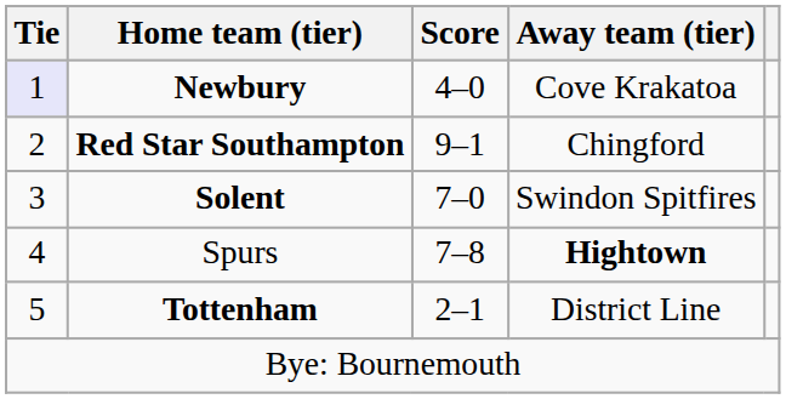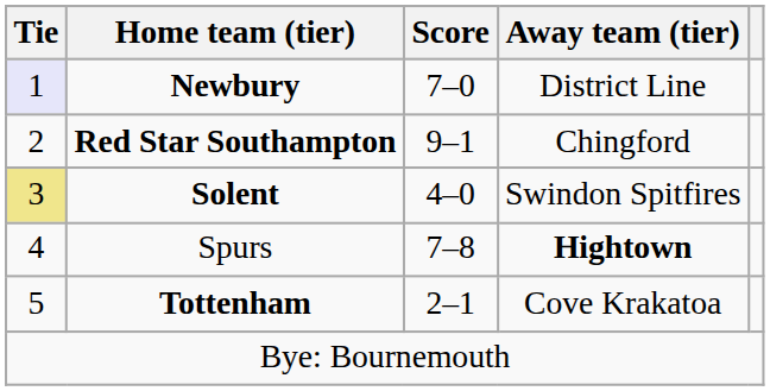 <table class="wikitable" style="text-align:center; font-size:85%">
 <tr>
 <th>Tie</th>
 <th>Home team (tier)</th>
 <th>Score</th>
 <th>Away team (tier)</th>
 <th></th>
 </tr>
 <tr>
 <td align="center" style="background: lavender;">1</td>
 <td><strong>Newbury</strong></td>
-<td align="center">4–0</td>
-<td>Cove Krakatoa</td>
+<td align="center">7–0</td>
+<td>District Line</td>
 <td></td>
 </tr>
 <tr>
 <td align="center">2</td>
 <td><strong>Red Star Southampton</strong></td>
 <td align="center">9–1</td>
 <td>Chingford</td>
 <td></td>
 </tr>
 <tr>
-<td align="center">3</td>
+<td align="center" style="background: khaki;">3</td>
 <td><strong>Solent</strong></td>
-<td align="center">7–0</td>
+<td align="center">4–0</td>
 <td>Swindon Spitfires</td>
 <td></td>
 </tr>
 <tr>
 <td align="center">4</td>
 <td>Spurs</td>
 <td align="center">7–8</td>
 <td><strong>Hightown</strong></td>
 <td></td>
 </tr>
 <tr>
 <td align="center">5</td>
 <td><strong>Tottenham</strong></td>
 <td align="center">2–1</td>
-<td>District Line</td>
+<td>Cove Krakatoa</td>
 <td></td>
 </tr>
 <tr>
 <td colspan="5" align="center">Bye: Bournemouth</td>
 </tr>
 </table>
